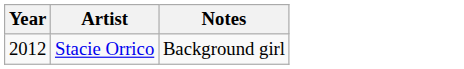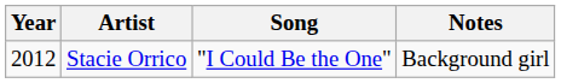 <table class="wikitable sortable plainrowheaders">
 <tr>
 <th>Year</th>
 <th>Artist</th>
+<th>Song</th>
 <th class="unsortable">Notes</th>
 </tr>
 <tr>
 <td>2012</td>
 <td><a href='#'>Stacie Orrico</a></td>
+<td>"<a href='#'>I Could Be the One</a>"</td>
 <td>Background girl</td>
 </tr>
 </table>
